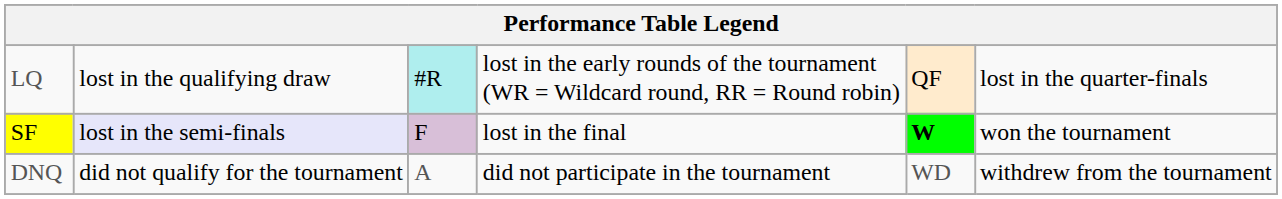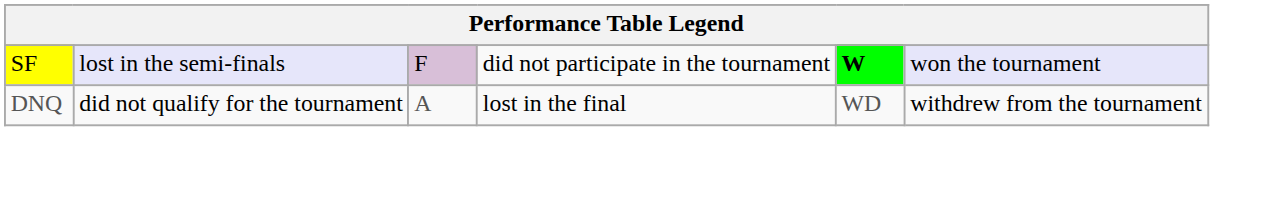 <table class="wikitable" style="font-size:78%;">
 <tr style="background:#efefef;">
 <th colspan="6">Performance Table Legend</th>
 </tr>
 <tr>
-<td align="centr" style="color:#555555;" width="30">LQ</td>
-<td>lost in the qualifying draw</td>
-<td align="centr" style="background:#afeeee;">#R</td>
-<td>lost in the early rounds of the tournament<br>(WR = Wildcard round, RR = Round robin)</td>
-<td align="centr" style="background:#ffebcd;">QF</td>
-<td>lost in the quarter-finals</td>
-</tr>
-<tr>
 <td align="centr" style="background:yellow;">SF</td>
 <td style="background: lavender;">lost in the semi-finals</td>
 <td align="centr" style="background:#D8BFD8;">F</td>
-<td>lost in the final</td>
+<td>did not participate in the tournament</td>
 <td align="centr" style="background:#00ff00;"><strong>W</strong></td>
-<td>won the tournament</td>
+<td style="background: lavender;">won the tournament</td>
 </tr>
 <tr>
 <td align="centr" style="color:#555555;" width="30">DNQ</td>
 <td>did not qualify for the tournament</td>
 <td align="centr" style="color:#555555;" width="30">A</td>
-<td>did not participate in the tournament</td>
+<td>lost in the final</td>
 <td align="centr" style="color:#555555;" width="30">WD</td>
 <td>withdrew from the tournament</td>
 </tr>
 </table>
